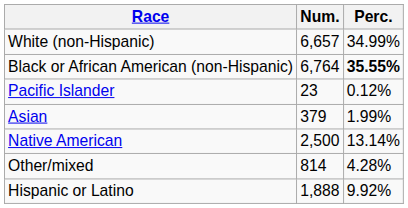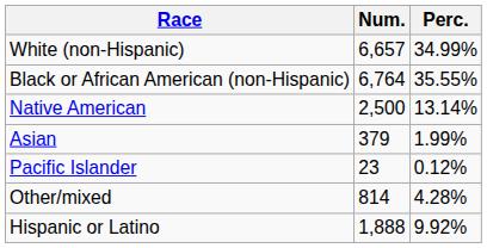 <table class="wikitable">
 <tr>
 <th><a href='#'>Race</a></th>
 <th>Num.</th>
 <th>Perc.</th>
 </tr>
 <tr>
 <td>White (non-Hispanic)</td>
 <td>6,657</td>
 <td>34.99%</td>
 </tr>
 <tr>
 <td>Black or African American (non-Hispanic)</td>
 <td>6,764</td>
-<td><strong>35.55%</strong></td>
+<td>35.55%</td>
 </tr>
 <tr>
-<td><a href='#'>Pacific Islander</a></td>
-<td>23</td>
-<td>0.12%</td>
+<td><a href='#'>Native American</a></td>
+<td>2,500</td>
+<td>13.14%</td>
 </tr>
 <tr>
 <td><a href='#'>Asian</a></td>
 <td>379</td>
 <td>1.99%</td>
 </tr>
 <tr>
-<td><a href='#'>Native American</a></td>
-<td>2,500</td>
-<td>13.14%</td>
+<td><a href='#'>Pacific Islander</a></td>
+<td>23</td>
+<td>0.12%</td>
 </tr>
 <tr>
 <td>Other/mixed</td>
 <td>814</td>
 <td>4.28%</td>
 </tr>
 <tr>
 <td>Hispanic or Latino</td>
 <td>1,888</td>
 <td>9.92%</td>
 </tr>
 </table>
